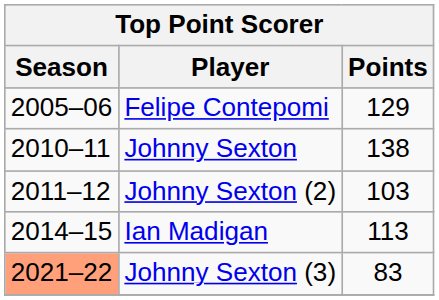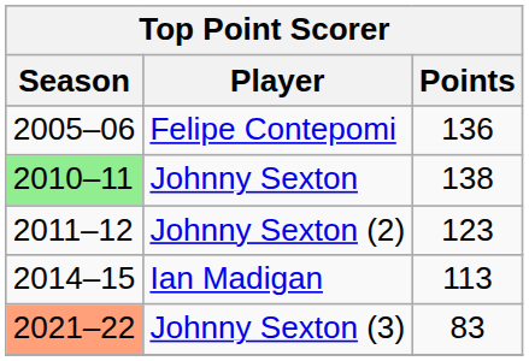 <table class="wikitable">
 <tr>
 <th colspan="8">Top Point Scorer</th>
 </tr>
 <tr>
 <th>Season</th>
 <th>Player</th>
 <th>Points</th>
 </tr>
 <tr>
 <td>2005–06</td>
 <td><a href='#'>Felipe Contepomi</a></td>
-<td align=center>129</td>
+<td align=center>136</td>
 </tr>
 <tr>
-<td>2010–11</td>
+<td style="background: lightgreen;">2010–11</td>
 <td><a href='#'>Johnny Sexton</a></td>
 <td align=center>138</td>
 </tr>
 <tr>
 <td>2011–12</td>
 <td><a href='#'>Johnny Sexton</a> (2)</td>
-<td align=center>103</td>
+<td align=center>123</td>
 </tr>
 <tr>
 <td>2014–15</td>
 <td><a href='#'>Ian Madigan</a></td>
 <td align=center>113</td>
 </tr>
 <tr>
 <td style="background: lightsalmon;">2021–22</td>
 <td><a href='#'>Johnny Sexton</a> (3)</td>
 <td align=center>83</td>
 </tr>
 <tr>
 </tr>
 </table>
